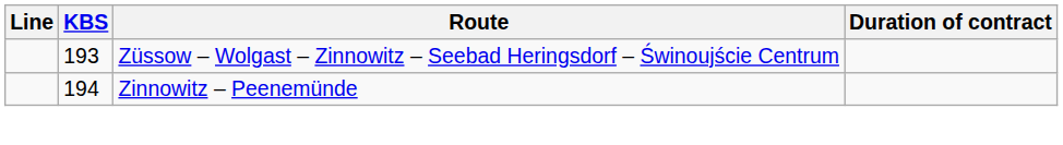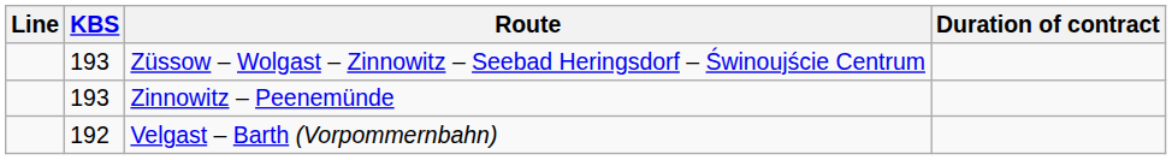 <table class="wikitable sortable" style="Font-Size: 90%">
 <tr class="hintergrundfarbe6">
 <th>Line</th>
 <th><a href='#'>KBS</a></th>
 <th>Route</th>
 <th>Duration of contract</th>
 </tr>
 <tr>
 <td></td>
 <td>193</td>
 <td><a href='#'>Züssow</a> – <a href='#'>Wolgast</a> – <a href='#'>Zinnowitz</a> – <a href='#'>Seebad Heringsdorf</a> – <a href='#'>Świnoujście Centrum</a></td>
 <td></td>
 </tr>
 <tr>
 <td></td>
-<td>194</td>
+<td>193</td>
 <td><a href='#'>Zinnowitz</a> – <a href='#'>Peenemünde</a></td>
 <td></td>
 </tr>
+<tr>
+<td></td>
+<td>192</td>
+<td><a href='#'>Velgast</a> – <a href='#'>Barth</a> <em>(Vorpommernbahn)</em></td>
+<td></td>
+</tr>
 </table>
